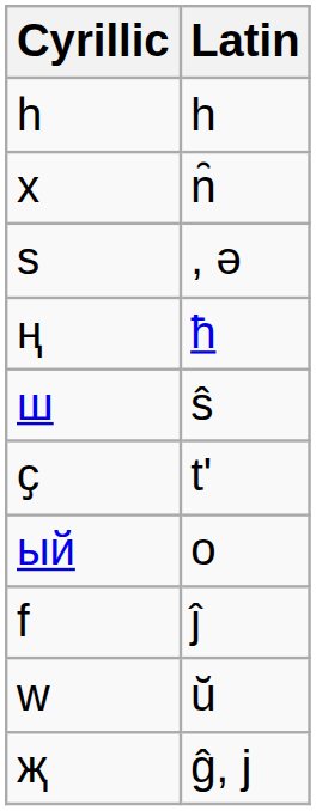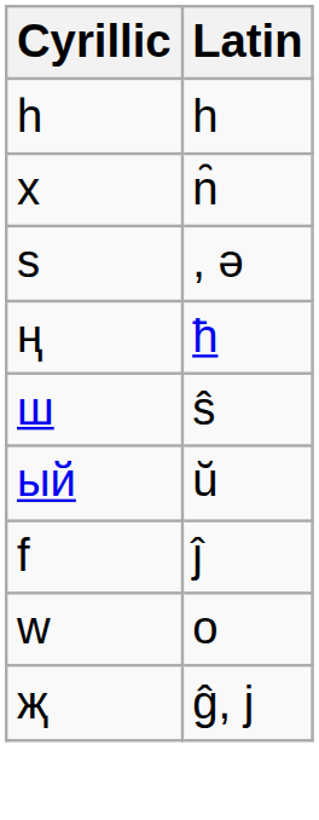 <table class="wikitable">
 <tr>
 <th>Cyrillic</th>
 <th>Latin</th>
 </tr>
 <tr>
 <td>һ</td>
 <td>h</td>
 </tr>
 <tr>
 <td>х</td>
 <td>n̑</td>
 </tr>
 <tr>
 <td>ѕ</td>
 <td>, ә</td>
 </tr>
 <tr>
 <td>ң</td>
 <td><a href='#'>ħ</a></td>
 </tr>
 <tr>
 <td><a href='#'>ш</a></td>
 <td>ŝ</td>
 </tr>
 <tr>
-<td>ҫ</td>
-<td>t'</td>
-</tr>
-<tr>
 <td><a href='#'>ый</a></td>
-<td>o</td>
+<td>ŭ</td>
 </tr>
 <tr>
 <td>f</td>
 <td>ĵ</td>
 </tr>
 <tr>
 <td>ԝ</td>
-<td>ŭ</td>
+<td>o</td>
 </tr>
 <tr>
 <td>җ</td>
 <td>ĝ, j</td>
 </tr>
 </table>
